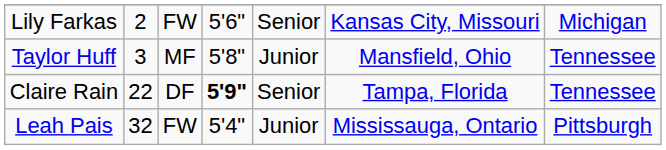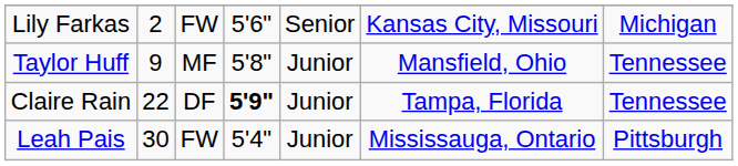 <table class="wikitable sortable" style="text-align:center;" border="1">
 <tr align=center>
 </tr>
 <tr>
 <td>Lily Farkas</td>
 <td>2</td>
 <td>FW</td>
 <td>5'6"</td>
 <td>Senior</td>
 <td><a href='#'>Kansas City, Missouri</a></td>
 <td><a href='#'>Michigan</a></td>
 </tr>
 <tr>
 <td><a href='#'>Taylor Huff</a></td>
-<td>3</td>
+<td>9</td>
 <td>MF</td>
 <td>5'8"</td>
 <td>Junior</td>
 <td><a href='#'>Mansfield, Ohio</a></td>
 <td><a href='#'>Tennessee</a></td>
 </tr>
 <tr>
 <td>Claire Rain</td>
 <td>22</td>
 <td>DF</td>
 <td><strong>5'9"</strong></td>
-<td>Senior</td>
+<td>Junior</td>
 <td><a href='#'>Tampa, Florida</a></td>
 <td><a href='#'>Tennessee</a></td>
 </tr>
 <tr>
 <td><a href='#'>Leah Pais</a></td>
-<td>32</td>
+<td>30</td>
 <td>FW</td>
 <td>5'4"</td>
 <td>Junior</td>
 <td><a href='#'>Mississauga, Ontario</a></td>
 <td><a href='#'>Pittsburgh</a></td>
 </tr>
 </table>
